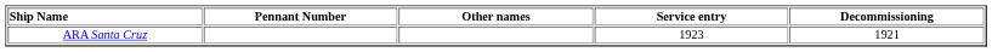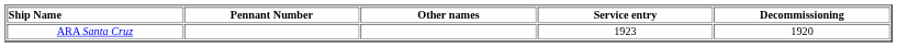 <table width="100%" border="2">
 <tr>
 <th width="16%" align="left">Ship Name</th>
 <th width="16%" align="center">Pennant Number</th>
 <th width="16%" align="center">Other names</th>
 <th width="16%" align="center">Service entry</th>
 <th width="16%" align="center">Decommissioning</th>
 </tr>
 <tr>
 <td align="center"><a href='#'>ARA <em>Santa Cruz</em></a></td>
 <td align="center"></td>
 <td align="center"></td>
 <td align="center">1923</td>
-<td align="center">1921 </td>
+<td align="center">1920 </td>
 </tr>
 </table>
